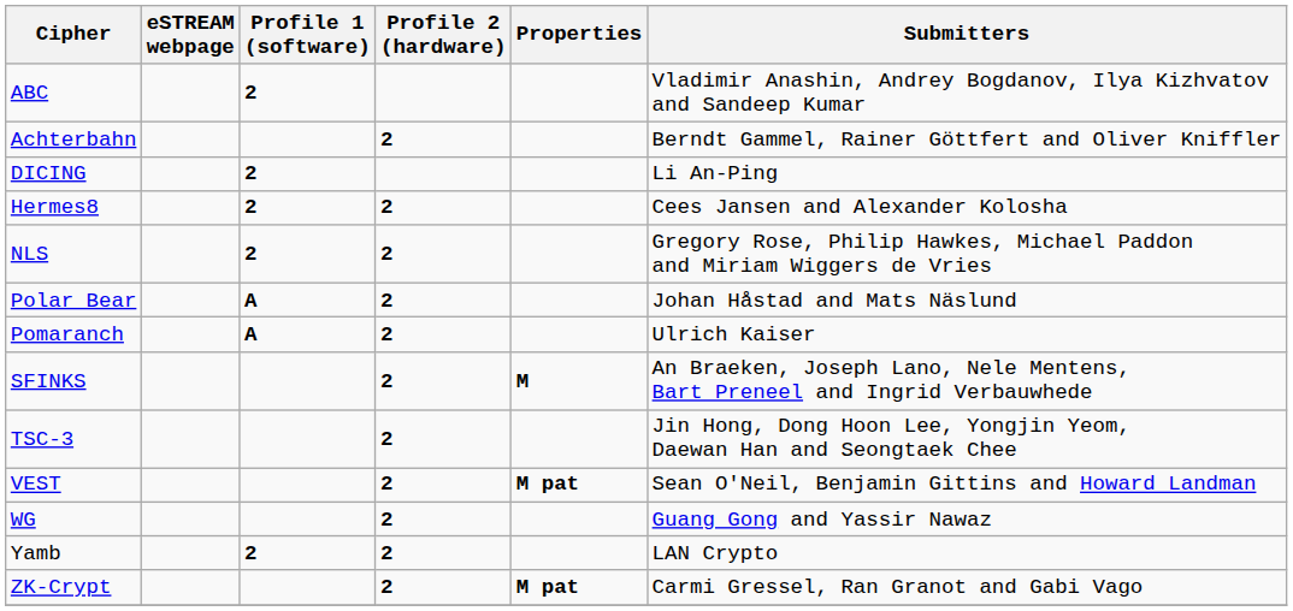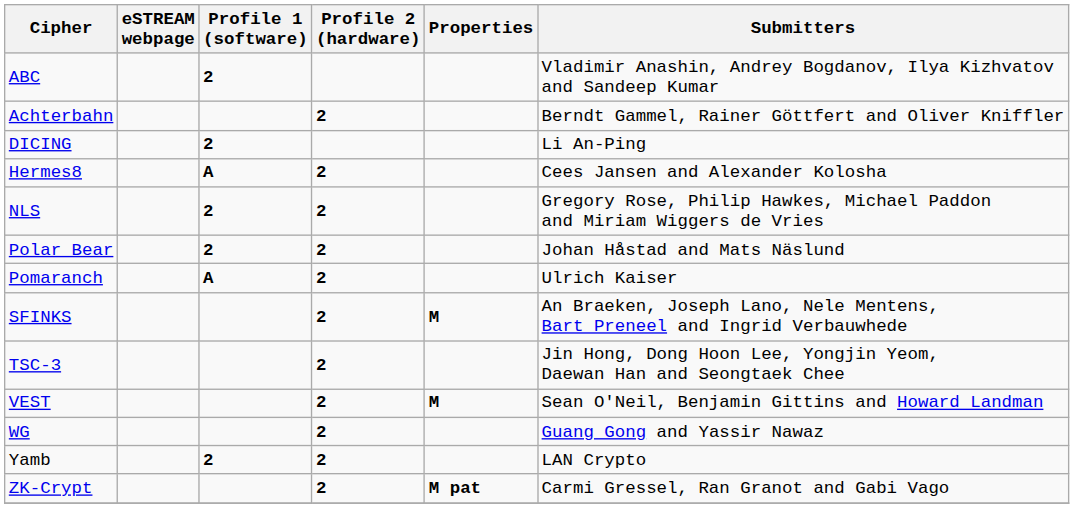 <table class="wikitable">
 <tr>
 <th>Cipher</th>
 <th>eSTREAM<br>webpage</th>
 <th>Profile 1<br>(software)</th>
 <th>Profile 2<br>(hardware)</th>
 <th>Properties</th>
 <th>Submitters</th>
 </tr>
 <tr>
 <td><a href='#'>ABC</a></td>
 <td> </td>
 <td><strong>2</strong></td>
 <td></td>
 <td></td>
 <td>Vladimir Anashin, Andrey Bogdanov, Ilya Kizhvatov<br> and Sandeep Kumar</td>
 </tr>
 <tr>
 <td><a href='#'>Achterbahn</a></td>
 <td> </td>
 <td></td>
 <td><strong>2</strong></td>
 <td></td>
 <td>Berndt Gammel, Rainer Göttfert and Oliver Kniffler</td>
 </tr>
 <tr>
 <td><a href='#'>DICING</a></td>
 <td> </td>
 <td><strong>2</strong></td>
 <td></td>
 <td></td>
 <td>Li An-Ping</td>
 </tr>
 <tr>
 <td><a href='#'>Hermes8</a></td>
 <td> </td>
-<td><strong>2</strong></td>
+<td><strong>A</strong></td>
 <td><strong>2</strong></td>
 <td></td>
 <td>Cees Jansen and Alexander Kolosha</td>
 </tr>
 <tr>
 <td><a href='#'>NLS</a></td>
 <td> </td>
 <td><strong>2</strong></td>
 <td><strong>2</strong></td>
 <td></td>
 <td>Gregory Rose, Philip Hawkes, Michael Paddon<br> and Miriam Wiggers de Vries</td>
 </tr>
 <tr>
 <td><a href='#'>Polar Bear</a></td>
 <td> </td>
-<td><strong>A</strong></td>
+<td><strong>2</strong></td>
 <td><strong>2</strong></td>
 <td></td>
 <td>Johan Håstad and Mats Näslund</td>
 </tr>
 <tr>
 <td><a href='#'>Pomaranch</a></td>
 <td> </td>
 <td><strong>A</strong></td>
 <td><strong>2</strong></td>
 <td></td>
 <td>Ulrich Kaiser</td>
 </tr>
 <tr>
 <td><a href='#'>SFINKS</a></td>
 <td></td>
 <td></td>
 <td><strong>2</strong></td>
 <td><strong>M</strong></td>
 <td>An Braeken, Joseph Lano, Nele Mentens,<br> <a href='#'>Bart Preneel</a> and Ingrid Verbauwhede</td>
 </tr>
 <tr>
 <td><a href='#'>TSC-3</a></td>
 <td> </td>
 <td></td>
 <td><strong>2</strong></td>
 <td></td>
 <td>Jin Hong, Dong Hoon Lee, Yongjin Yeom,<br> Daewan Han and Seongtaek Chee</td>
 </tr>
 <tr>
 <td><a href='#'>VEST</a></td>
 <td> </td>
 <td></td>
 <td><strong>2</strong></td>
-<td><strong>M pat</strong></td>
+<td><strong>M</strong></td>
 <td>Sean O'Neil, Benjamin Gittins and <a href='#'>Howard Landman</a></td>
 </tr>
 <tr>
 <td><a href='#'>WG</a></td>
 <td></td>
 <td></td>
 <td><strong>2</strong></td>
 <td></td>
 <td><a href='#'>Guang Gong</a> and Yassir Nawaz</td>
 </tr>
 <tr>
 <td>Yamb</td>
 <td></td>
 <td><strong>2</strong></td>
 <td><strong>2</strong></td>
 <td></td>
 <td>LAN Crypto</td>
 </tr>
 <tr>
 <td><a href='#'>ZK-Crypt</a></td>
 <td></td>
 <td></td>
 <td><strong>2</strong></td>
 <td><strong>M pat</strong></td>
 <td>Carmi Gressel, Ran Granot and Gabi Vago</td>
 </tr>
 <tr>
 </tr>
 </table>
